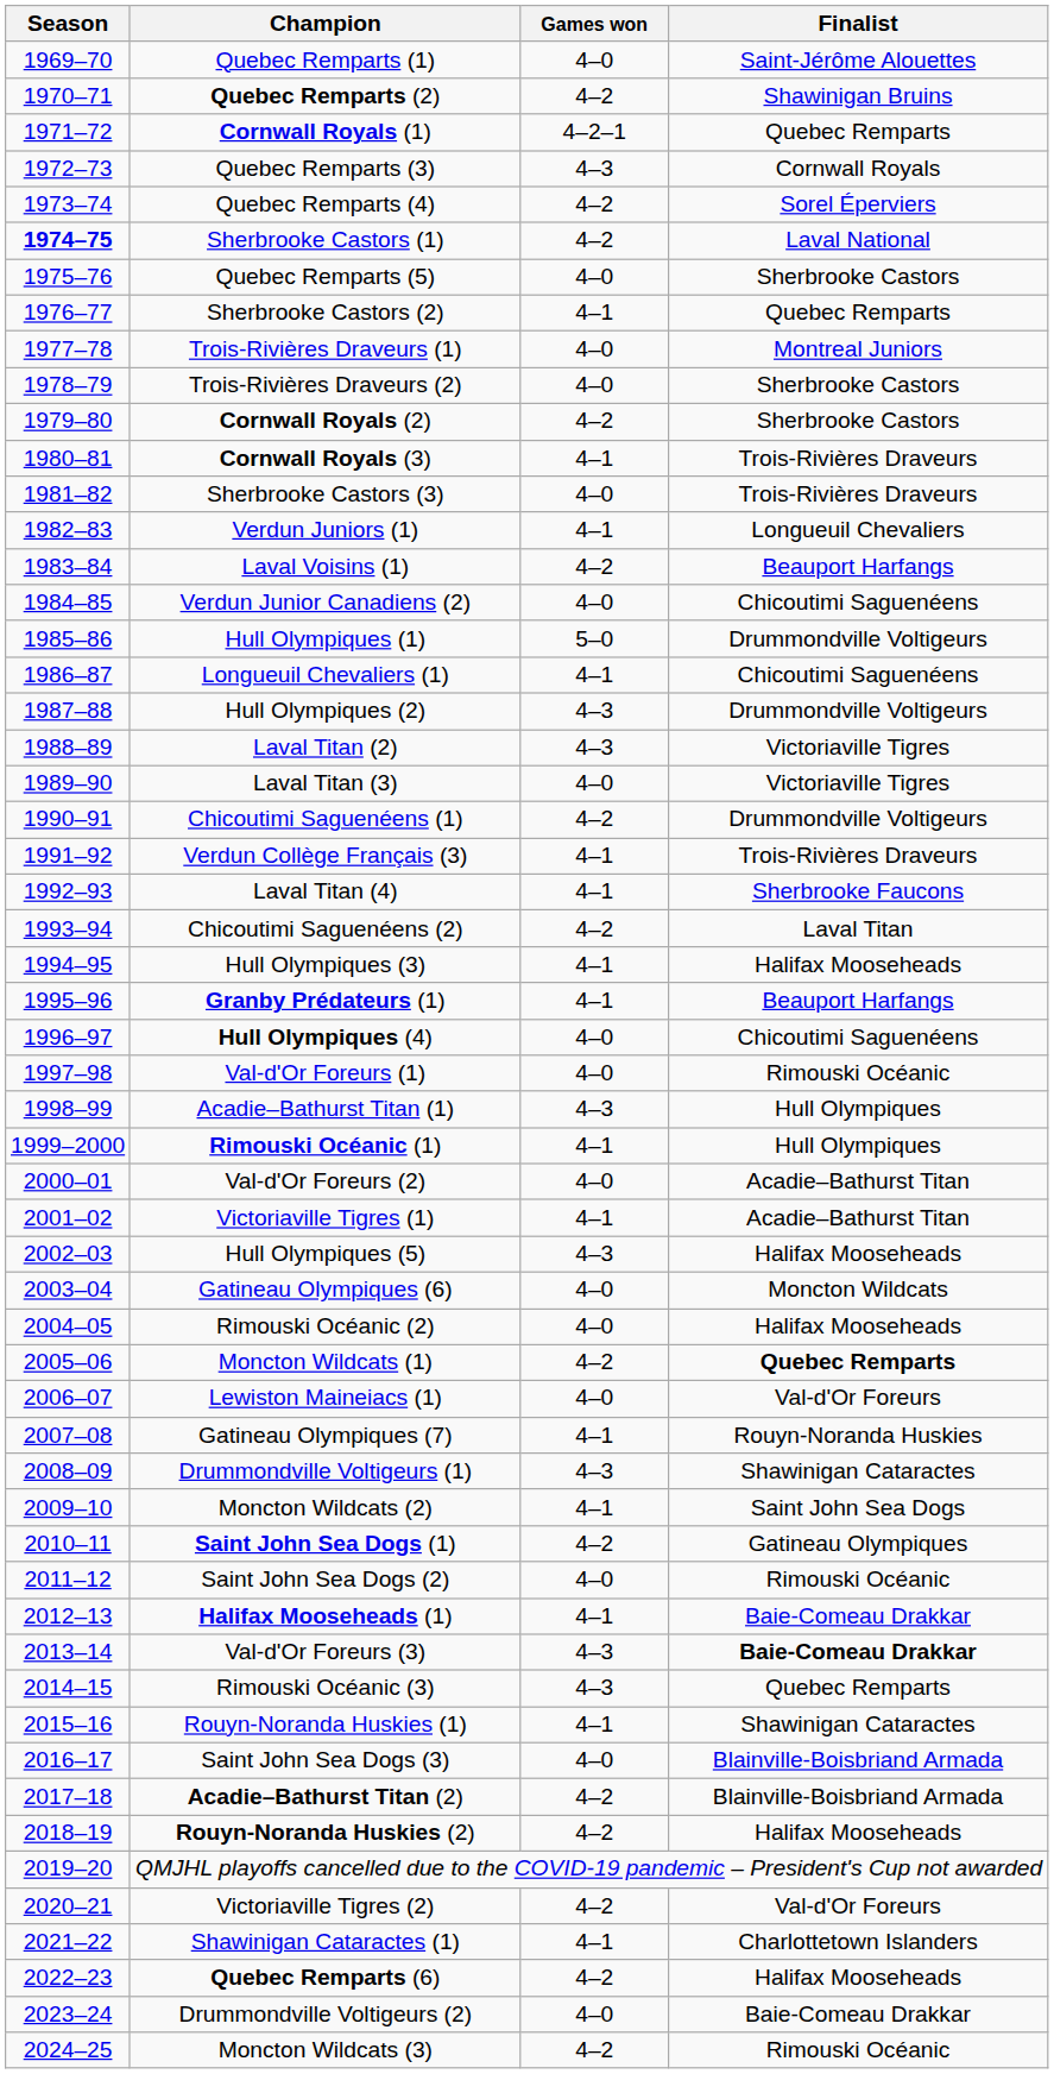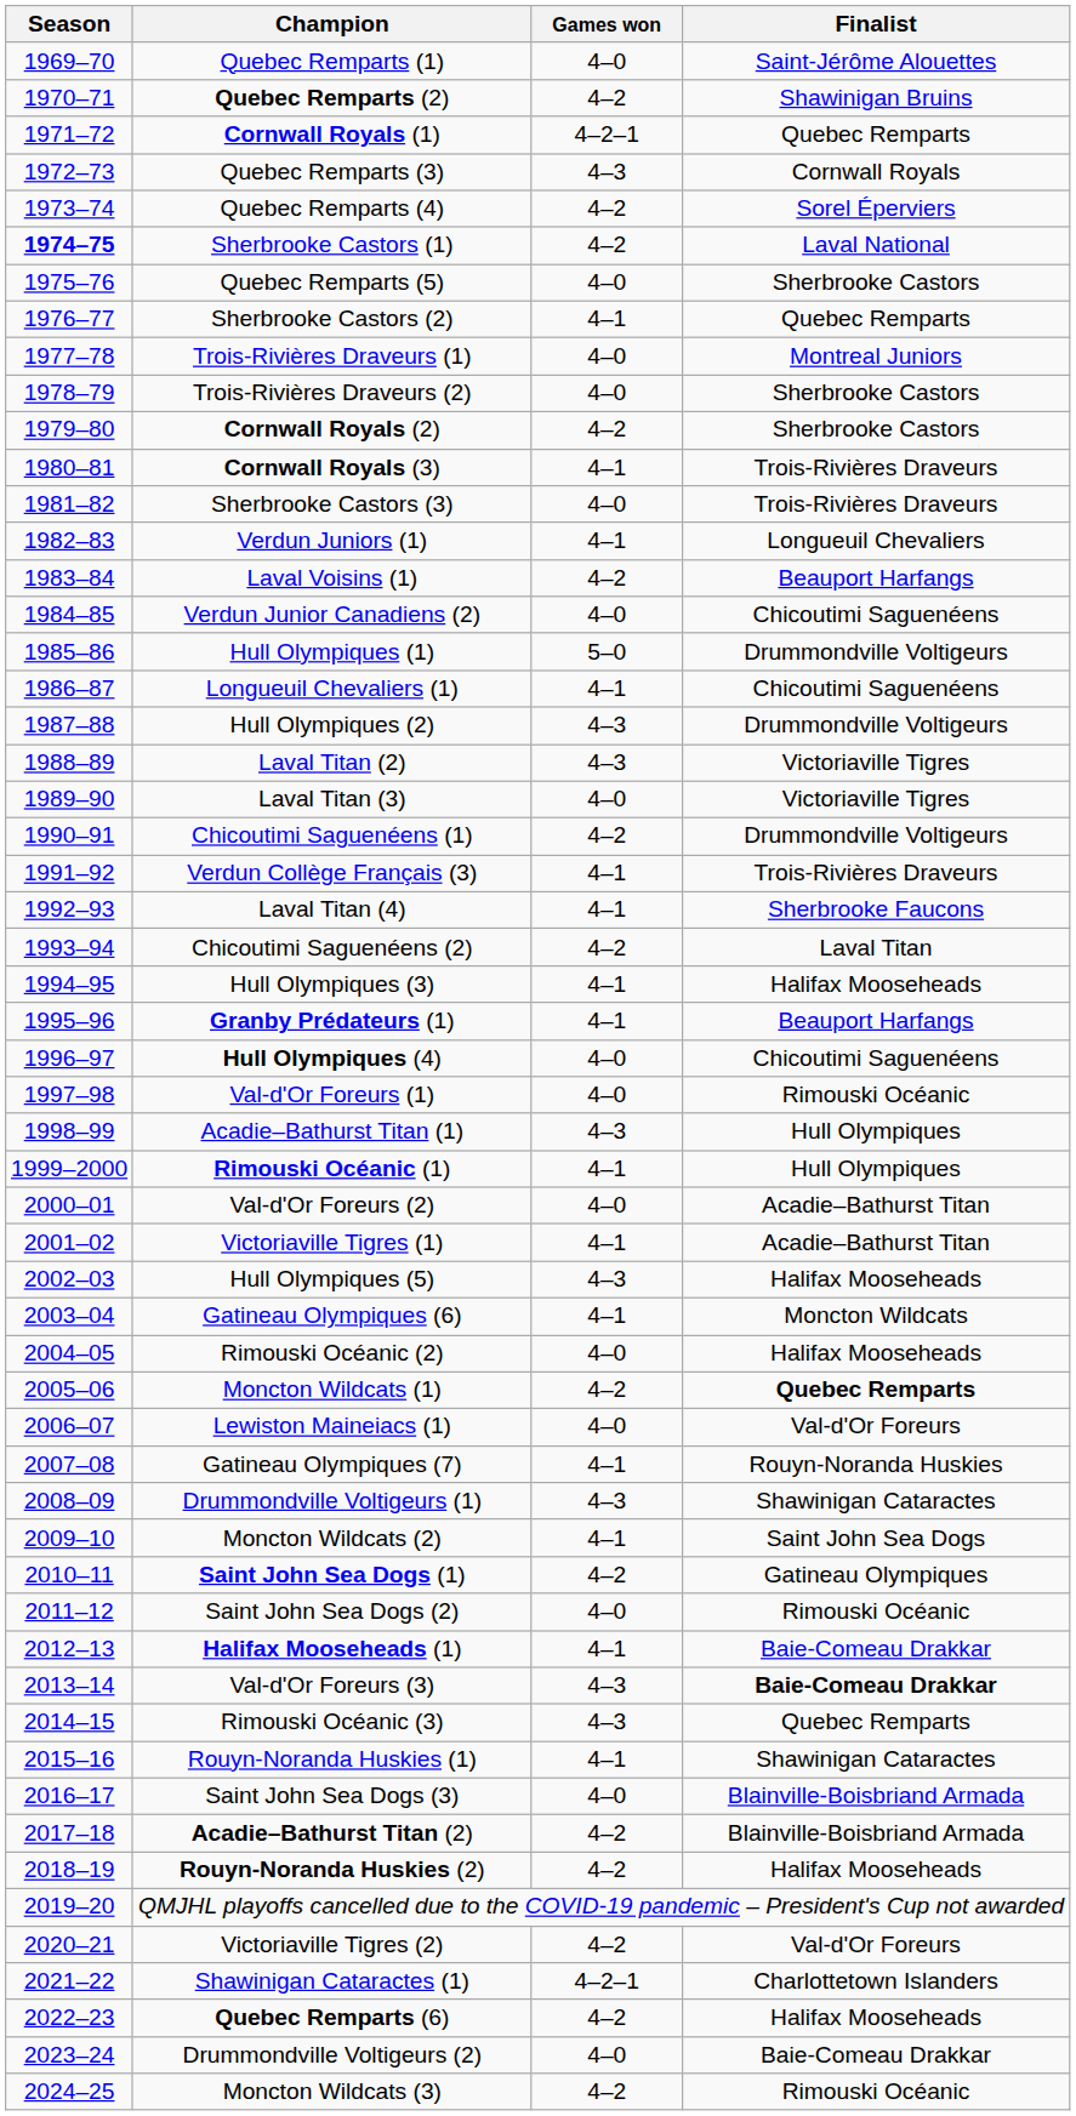 <table class="wikitable sortable" style="text-align:center">
 <tr>
 <th>Season</th>
 <th>Champion</th>
 <th><small>Games won</small></th>
 <th>Finalist</th>
 </tr>
 <tr>
 <td><a href='#'>1969–70</a></td>
 <td><a href='#'>Quebec Remparts</a> (1)</td>
 <td>4–0</td>
 <td><a href='#'>Saint-Jérôme Alouettes</a></td>
 </tr>
 <tr>
 <td><a href='#'>1970–71</a></td>
 <td><strong>Quebec Remparts</strong> (2)</td>
 <td>4–2</td>
 <td><a href='#'>Shawinigan Bruins</a></td>
 </tr>
 <tr>
 <td><a href='#'>1971–72</a></td>
 <td><strong><a href='#'>Cornwall Royals</a></strong> (1)</td>
 <td>4–2–1</td>
 <td>Quebec Remparts</td>
 </tr>
 <tr>
 <td><a href='#'>1972–73</a></td>
 <td>Quebec Remparts (3)</td>
 <td>4–3</td>
 <td>Cornwall Royals</td>
 </tr>
 <tr>
 <td><a href='#'>1973–74</a></td>
 <td>Quebec Remparts (4)</td>
 <td>4–2</td>
 <td><a href='#'>Sorel Éperviers</a></td>
 </tr>
 <tr>
 <td><strong><a href='#'>1974–75</a></strong></td>
 <td><a href='#'>Sherbrooke Castors</a> (1)</td>
 <td>4–2</td>
 <td><a href='#'>Laval National</a></td>
 </tr>
 <tr>
 <td><a href='#'>1975–76</a></td>
 <td>Quebec Remparts (5)</td>
 <td>4–0</td>
 <td>Sherbrooke Castors</td>
 </tr>
 <tr>
 <td><a href='#'>1976–77</a></td>
 <td>Sherbrooke Castors (2)</td>
 <td>4–1</td>
 <td>Quebec Remparts</td>
 </tr>
 <tr>
 <td><a href='#'>1977–78</a></td>
 <td><a href='#'>Trois-Rivières Draveurs</a> (1)</td>
 <td>4–0</td>
 <td><a href='#'>Montreal Juniors</a></td>
 </tr>
 <tr>
 <td><a href='#'>1978–79</a></td>
 <td>Trois-Rivières Draveurs (2)</td>
 <td>4–0</td>
 <td>Sherbrooke Castors</td>
 </tr>
 <tr>
 <td><a href='#'>1979–80</a></td>
 <td><strong>Cornwall Royals</strong> (2)</td>
 <td>4–2</td>
 <td>Sherbrooke Castors</td>
 </tr>
 <tr>
 <td><a href='#'>1980–81</a></td>
 <td><strong>Cornwall Royals</strong> (3)</td>
 <td>4–1</td>
 <td>Trois-Rivières Draveurs</td>
 </tr>
 <tr>
 <td><a href='#'>1981–82</a></td>
 <td>Sherbrooke Castors (3)</td>
 <td>4–0</td>
 <td>Trois-Rivières Draveurs</td>
 </tr>
 <tr>
 <td><a href='#'>1982–83</a></td>
 <td><a href='#'>Verdun Juniors</a> (1)</td>
 <td>4–1</td>
 <td>Longueuil Chevaliers</td>
 </tr>
 <tr>
 <td><a href='#'>1983–84</a></td>
 <td><a href='#'>Laval Voisins</a> (1)</td>
 <td>4–2</td>
 <td><a href='#'>Beauport Harfangs</a></td>
 </tr>
 <tr>
 <td><a href='#'>1984–85</a></td>
 <td><a href='#'>Verdun Junior Canadiens</a> (2)</td>
 <td>4–0</td>
 <td>Chicoutimi Saguenéens</td>
 </tr>
 <tr>
 <td><a href='#'>1985–86</a></td>
 <td><a href='#'>Hull Olympiques</a> (1)</td>
 <td>5–0</td>
 <td>Drummondville Voltigeurs</td>
 </tr>
 <tr>
 <td><a href='#'>1986–87</a></td>
 <td><a href='#'>Longueuil Chevaliers</a> (1)</td>
 <td>4–1</td>
 <td>Chicoutimi Saguenéens</td>
 </tr>
 <tr>
 <td><a href='#'>1987–88</a></td>
 <td>Hull Olympiques (2)</td>
 <td>4–3</td>
 <td>Drummondville Voltigeurs</td>
 </tr>
 <tr>
 <td><a href='#'>1988–89</a></td>
 <td><a href='#'>Laval Titan</a> (2)</td>
 <td>4–3</td>
 <td>Victoriaville Tigres</td>
 </tr>
 <tr>
 <td><a href='#'>1989–90</a></td>
 <td>Laval Titan (3)</td>
 <td>4–0</td>
 <td>Victoriaville Tigres</td>
 </tr>
 <tr>
 <td><a href='#'>1990–91</a></td>
 <td><a href='#'>Chicoutimi Saguenéens</a> (1)</td>
 <td>4–2</td>
 <td>Drummondville Voltigeurs</td>
 </tr>
 <tr>
 <td><a href='#'>1991–92</a></td>
 <td><a href='#'>Verdun Collège Français</a> (3)</td>
 <td>4–1</td>
 <td>Trois-Rivières Draveurs</td>
 </tr>
 <tr>
 <td><a href='#'>1992–93</a></td>
 <td>Laval Titan (4)</td>
 <td>4–1</td>
 <td><a href='#'>Sherbrooke Faucons</a></td>
 </tr>
 <tr>
 <td><a href='#'>1993–94</a></td>
 <td>Chicoutimi Saguenéens (2)</td>
 <td>4–2</td>
 <td>Laval Titan</td>
 </tr>
 <tr>
 <td><a href='#'>1994–95</a></td>
 <td>Hull Olympiques (3)</td>
 <td>4–1</td>
 <td>Halifax Mooseheads</td>
 </tr>
 <tr>
 <td><a href='#'>1995–96</a></td>
 <td><strong><a href='#'>Granby Prédateurs</a></strong> (1)</td>
 <td>4–1</td>
 <td><a href='#'>Beauport Harfangs</a></td>
 </tr>
 <tr>
 <td><a href='#'>1996–97</a></td>
 <td><strong>Hull Olympiques</strong> (4)</td>
 <td>4–0</td>
 <td>Chicoutimi Saguenéens</td>
 </tr>
 <tr>
 <td><a href='#'>1997–98</a></td>
 <td><a href='#'>Val-d'Or Foreurs</a> (1)</td>
 <td>4–0</td>
 <td>Rimouski Océanic</td>
 </tr>
 <tr>
 <td><a href='#'>1998–99</a></td>
 <td><a href='#'>Acadie–Bathurst Titan</a> (1)</td>
 <td>4–3</td>
 <td>Hull Olympiques</td>
 </tr>
 <tr>
 <td><a href='#'>1999–2000</a></td>
 <td><strong><a href='#'>Rimouski Océanic</a></strong> (1)</td>
 <td>4–1</td>
 <td>Hull Olympiques</td>
 </tr>
 <tr>
 <td><a href='#'>2000–01</a></td>
 <td>Val-d'Or Foreurs (2)</td>
 <td>4–0</td>
 <td>Acadie–Bathurst Titan</td>
 </tr>
 <tr>
 <td><a href='#'>2001–02</a></td>
 <td><a href='#'>Victoriaville Tigres</a> (1)</td>
 <td>4–1</td>
 <td>Acadie–Bathurst Titan</td>
 </tr>
 <tr>
 <td><a href='#'>2002–03</a></td>
 <td>Hull Olympiques (5)</td>
 <td>4–3</td>
 <td>Halifax Mooseheads</td>
 </tr>
 <tr>
 <td><a href='#'>2003–04</a></td>
 <td><a href='#'>Gatineau Olympiques</a> (6)</td>
-<td>4–0</td>
+<td>4–1</td>
 <td>Moncton Wildcats</td>
 </tr>
 <tr>
 <td><a href='#'>2004–05</a></td>
 <td>Rimouski Océanic (2)</td>
 <td>4–0</td>
 <td>Halifax Mooseheads</td>
 </tr>
 <tr>
 <td><a href='#'>2005–06</a></td>
 <td><a href='#'>Moncton Wildcats</a> (1)</td>
 <td>4–2</td>
 <td><strong>Quebec Remparts</strong></td>
 </tr>
 <tr>
 <td><a href='#'>2006–07</a></td>
 <td><a href='#'>Lewiston Maineiacs</a> (1)</td>
 <td>4–0</td>
 <td>Val-d'Or Foreurs</td>
 </tr>
 <tr>
 <td><a href='#'>2007–08</a></td>
 <td>Gatineau Olympiques (7)</td>
 <td>4–1</td>
 <td>Rouyn-Noranda Huskies</td>
 </tr>
 <tr>
 <td><a href='#'>2008–09</a></td>
 <td><a href='#'>Drummondville Voltigeurs</a> (1)</td>
 <td>4–3</td>
 <td>Shawinigan Cataractes</td>
 </tr>
 <tr>
 <td><a href='#'>2009–10</a></td>
 <td>Moncton Wildcats (2)</td>
 <td>4–1</td>
 <td>Saint John Sea Dogs</td>
 </tr>
 <tr>
 <td><a href='#'>2010–11</a></td>
 <td><strong><a href='#'>Saint John Sea Dogs</a></strong> (1)</td>
 <td>4–2</td>
 <td>Gatineau Olympiques</td>
 </tr>
 <tr>
 <td><a href='#'>2011–12</a></td>
 <td>Saint John Sea Dogs (2)</td>
 <td>4–0</td>
 <td>Rimouski Océanic</td>
 </tr>
 <tr>
 <td><a href='#'>2012–13</a></td>
 <td><strong><a href='#'>Halifax Mooseheads</a></strong> (1)</td>
 <td>4–1</td>
 <td><a href='#'>Baie-Comeau Drakkar</a></td>
 </tr>
 <tr>
 <td><a href='#'>2013–14</a></td>
 <td>Val-d'Or Foreurs (3)</td>
 <td>4–3</td>
 <td><strong>Baie-Comeau Drakkar</strong></td>
 </tr>
 <tr>
 <td><a href='#'>2014–15</a></td>
 <td>Rimouski Océanic (3)</td>
 <td>4–3</td>
 <td>Quebec Remparts</td>
 </tr>
 <tr>
 <td><a href='#'>2015–16</a></td>
 <td><a href='#'>Rouyn-Noranda Huskies</a> (1)</td>
 <td>4–1</td>
 <td>Shawinigan Cataractes</td>
 </tr>
 <tr>
 <td><a href='#'>2016–17</a></td>
 <td>Saint John Sea Dogs (3)</td>
 <td>4–0</td>
 <td><a href='#'>Blainville-Boisbriand Armada</a></td>
 </tr>
 <tr>
 <td><a href='#'>2017–18</a></td>
 <td><strong>Acadie–Bathurst Titan</strong> (2)</td>
 <td>4–2</td>
 <td>Blainville-Boisbriand Armada</td>
 </tr>
 <tr>
 <td><a href='#'>2018–19</a></td>
 <td><strong>Rouyn-Noranda Huskies</strong> (2)</td>
 <td>4–2</td>
 <td>Halifax Mooseheads</td>
 </tr>
 <tr>
 <td><a href='#'>2019–20</a></td>
 <td colspan="3" align="center"><em>QMJHL playoffs cancelled due to the <a href='#'>COVID-19 pandemic</a> – President's Cup not awarded</em></td>
 </tr>
 <tr>
 <td><a href='#'>2020–21</a></td>
 <td>Victoriaville Tigres (2)</td>
 <td>4–2</td>
 <td>Val-d'Or Foreurs</td>
 </tr>
 <tr>
 <td><a href='#'>2021–22</a></td>
 <td><a href='#'>Shawinigan Cataractes</a> (1)</td>
-<td>4–1</td>
+<td>4–2–1</td>
 <td>Charlottetown Islanders</td>
 </tr>
 <tr>
 <td><a href='#'>2022–23</a></td>
 <td><strong>Quebec Remparts</strong> (6)</td>
 <td>4–2</td>
 <td>Halifax Mooseheads</td>
 </tr>
 <tr>
 <td><a href='#'>2023–24</a></td>
 <td>Drummondville Voltigeurs (2)</td>
 <td>4–0</td>
 <td>Baie-Comeau Drakkar</td>
 </tr>
 <tr>
 <td><a href='#'>2024–25</a></td>
 <td>Moncton Wildcats (3)</td>
 <td>4–2</td>
 <td>Rimouski Océanic</td>
 </tr>
 </table>
